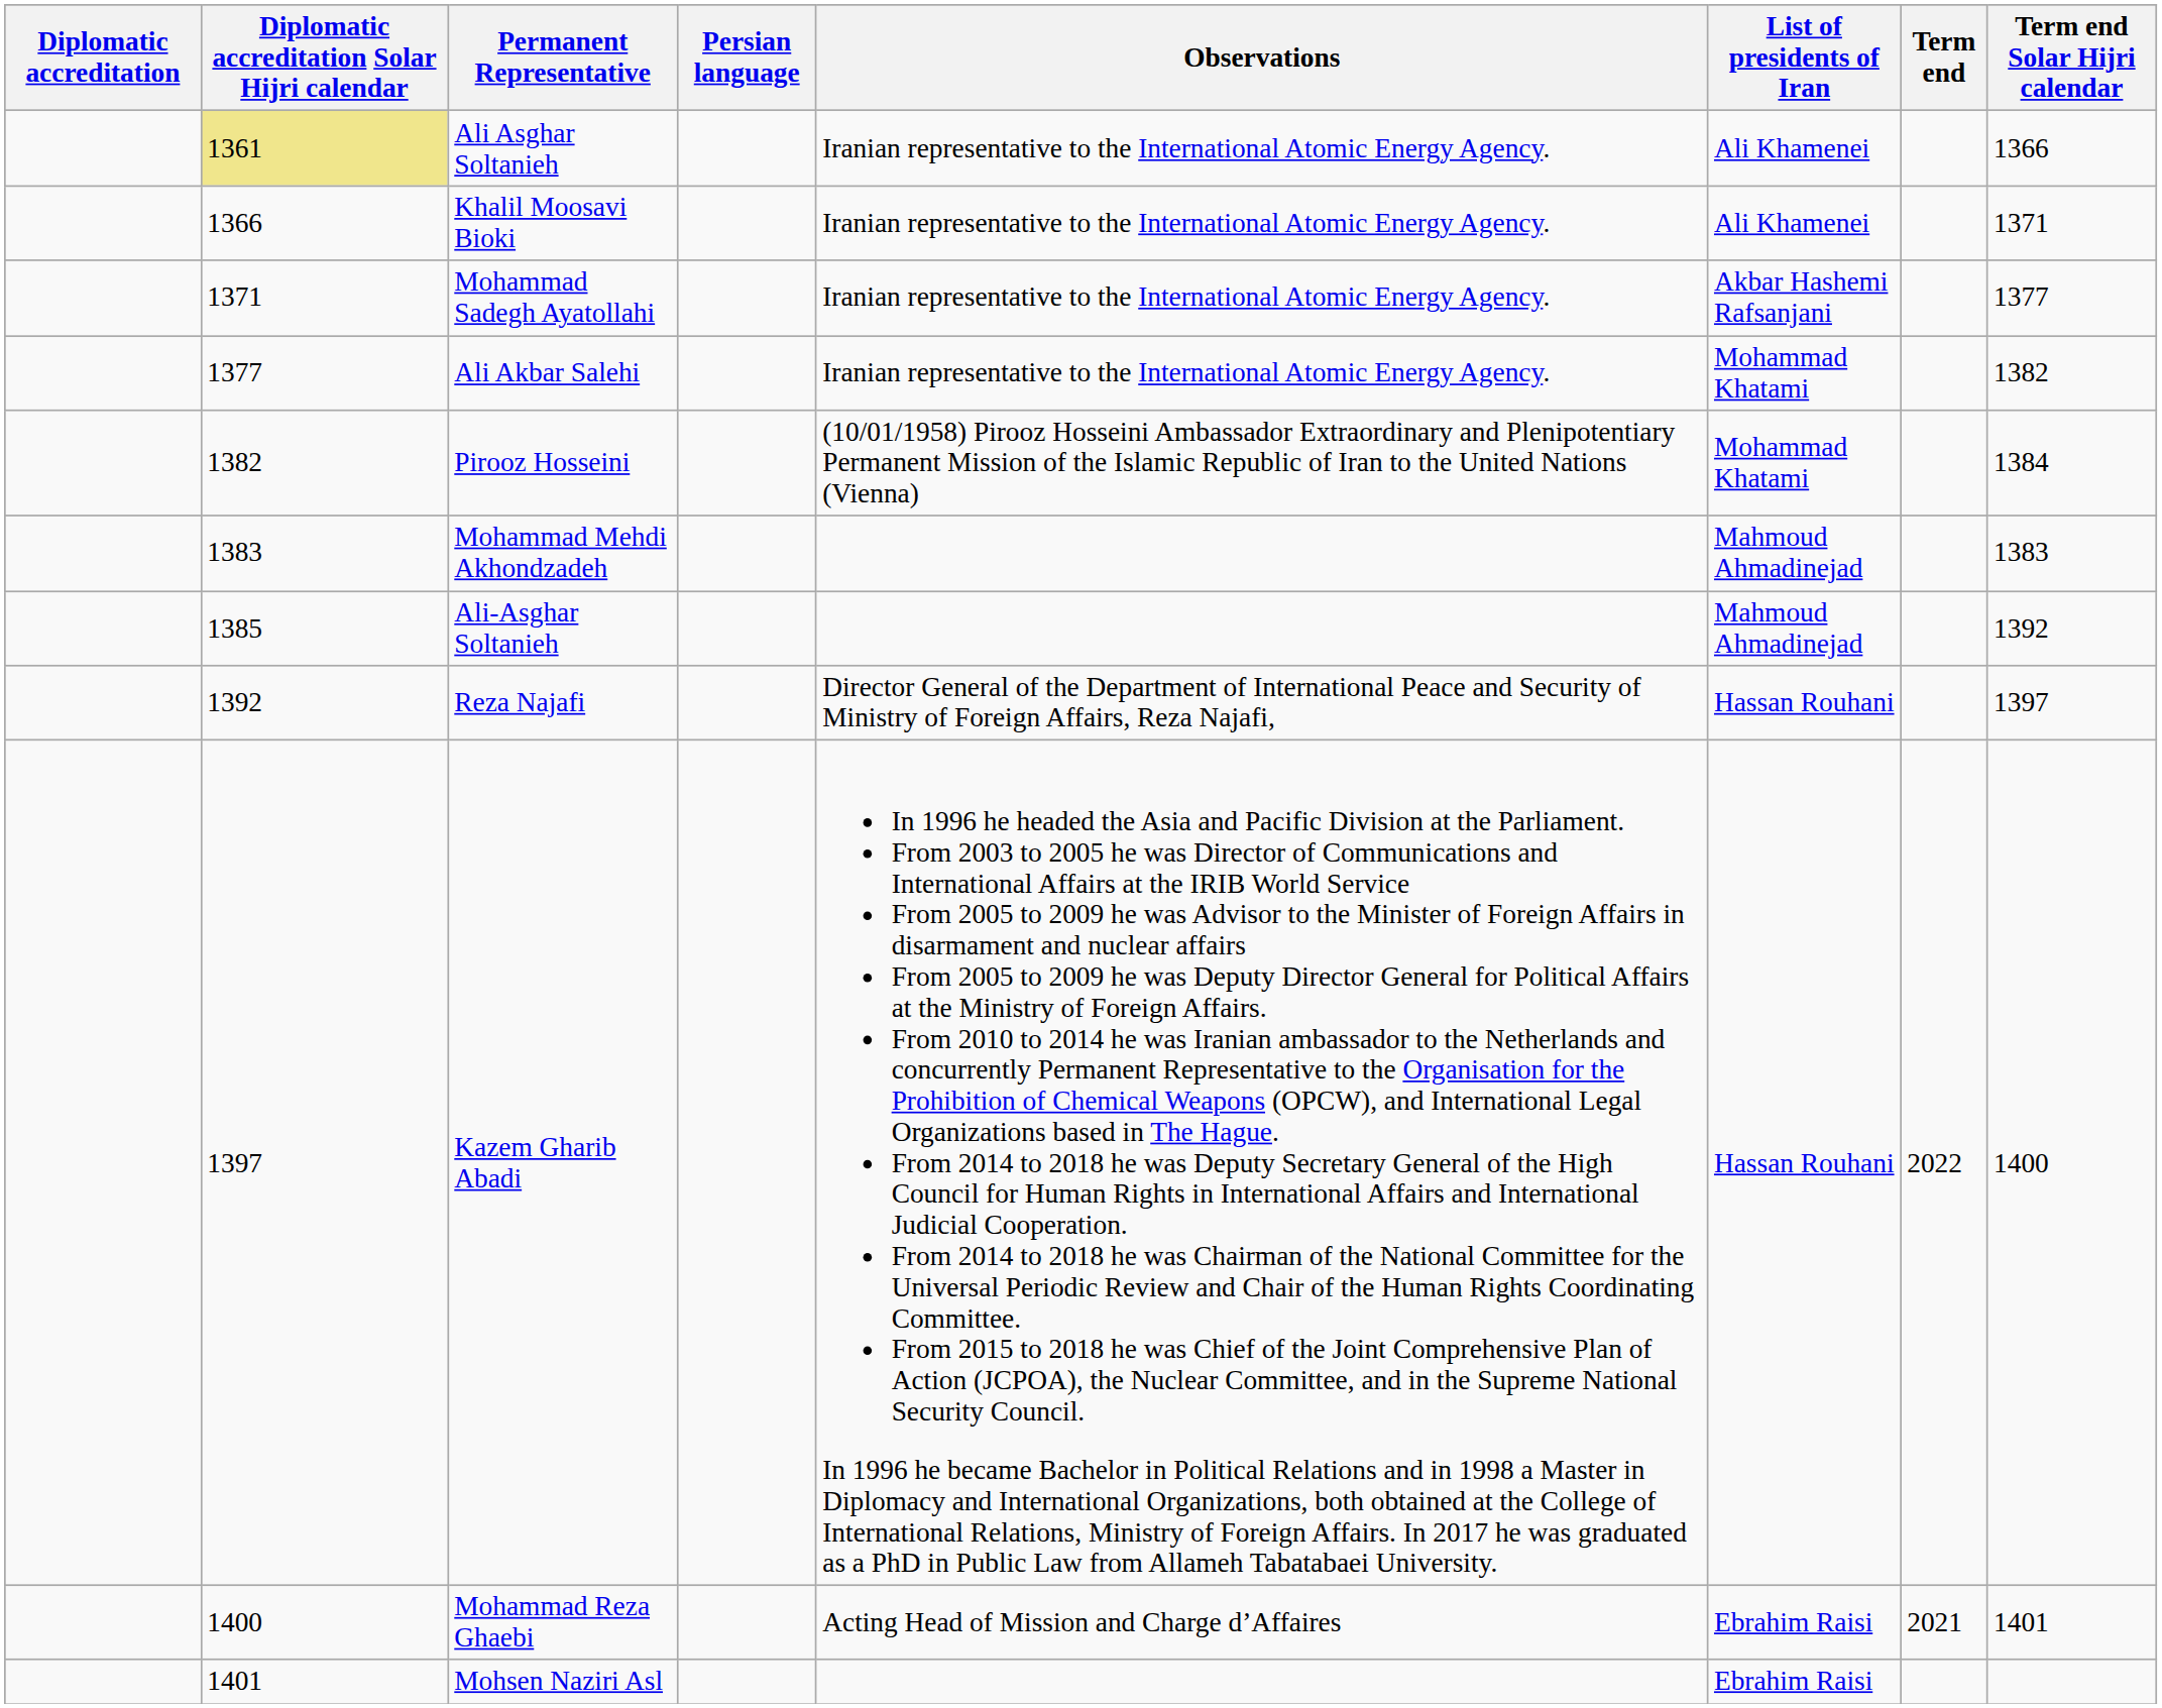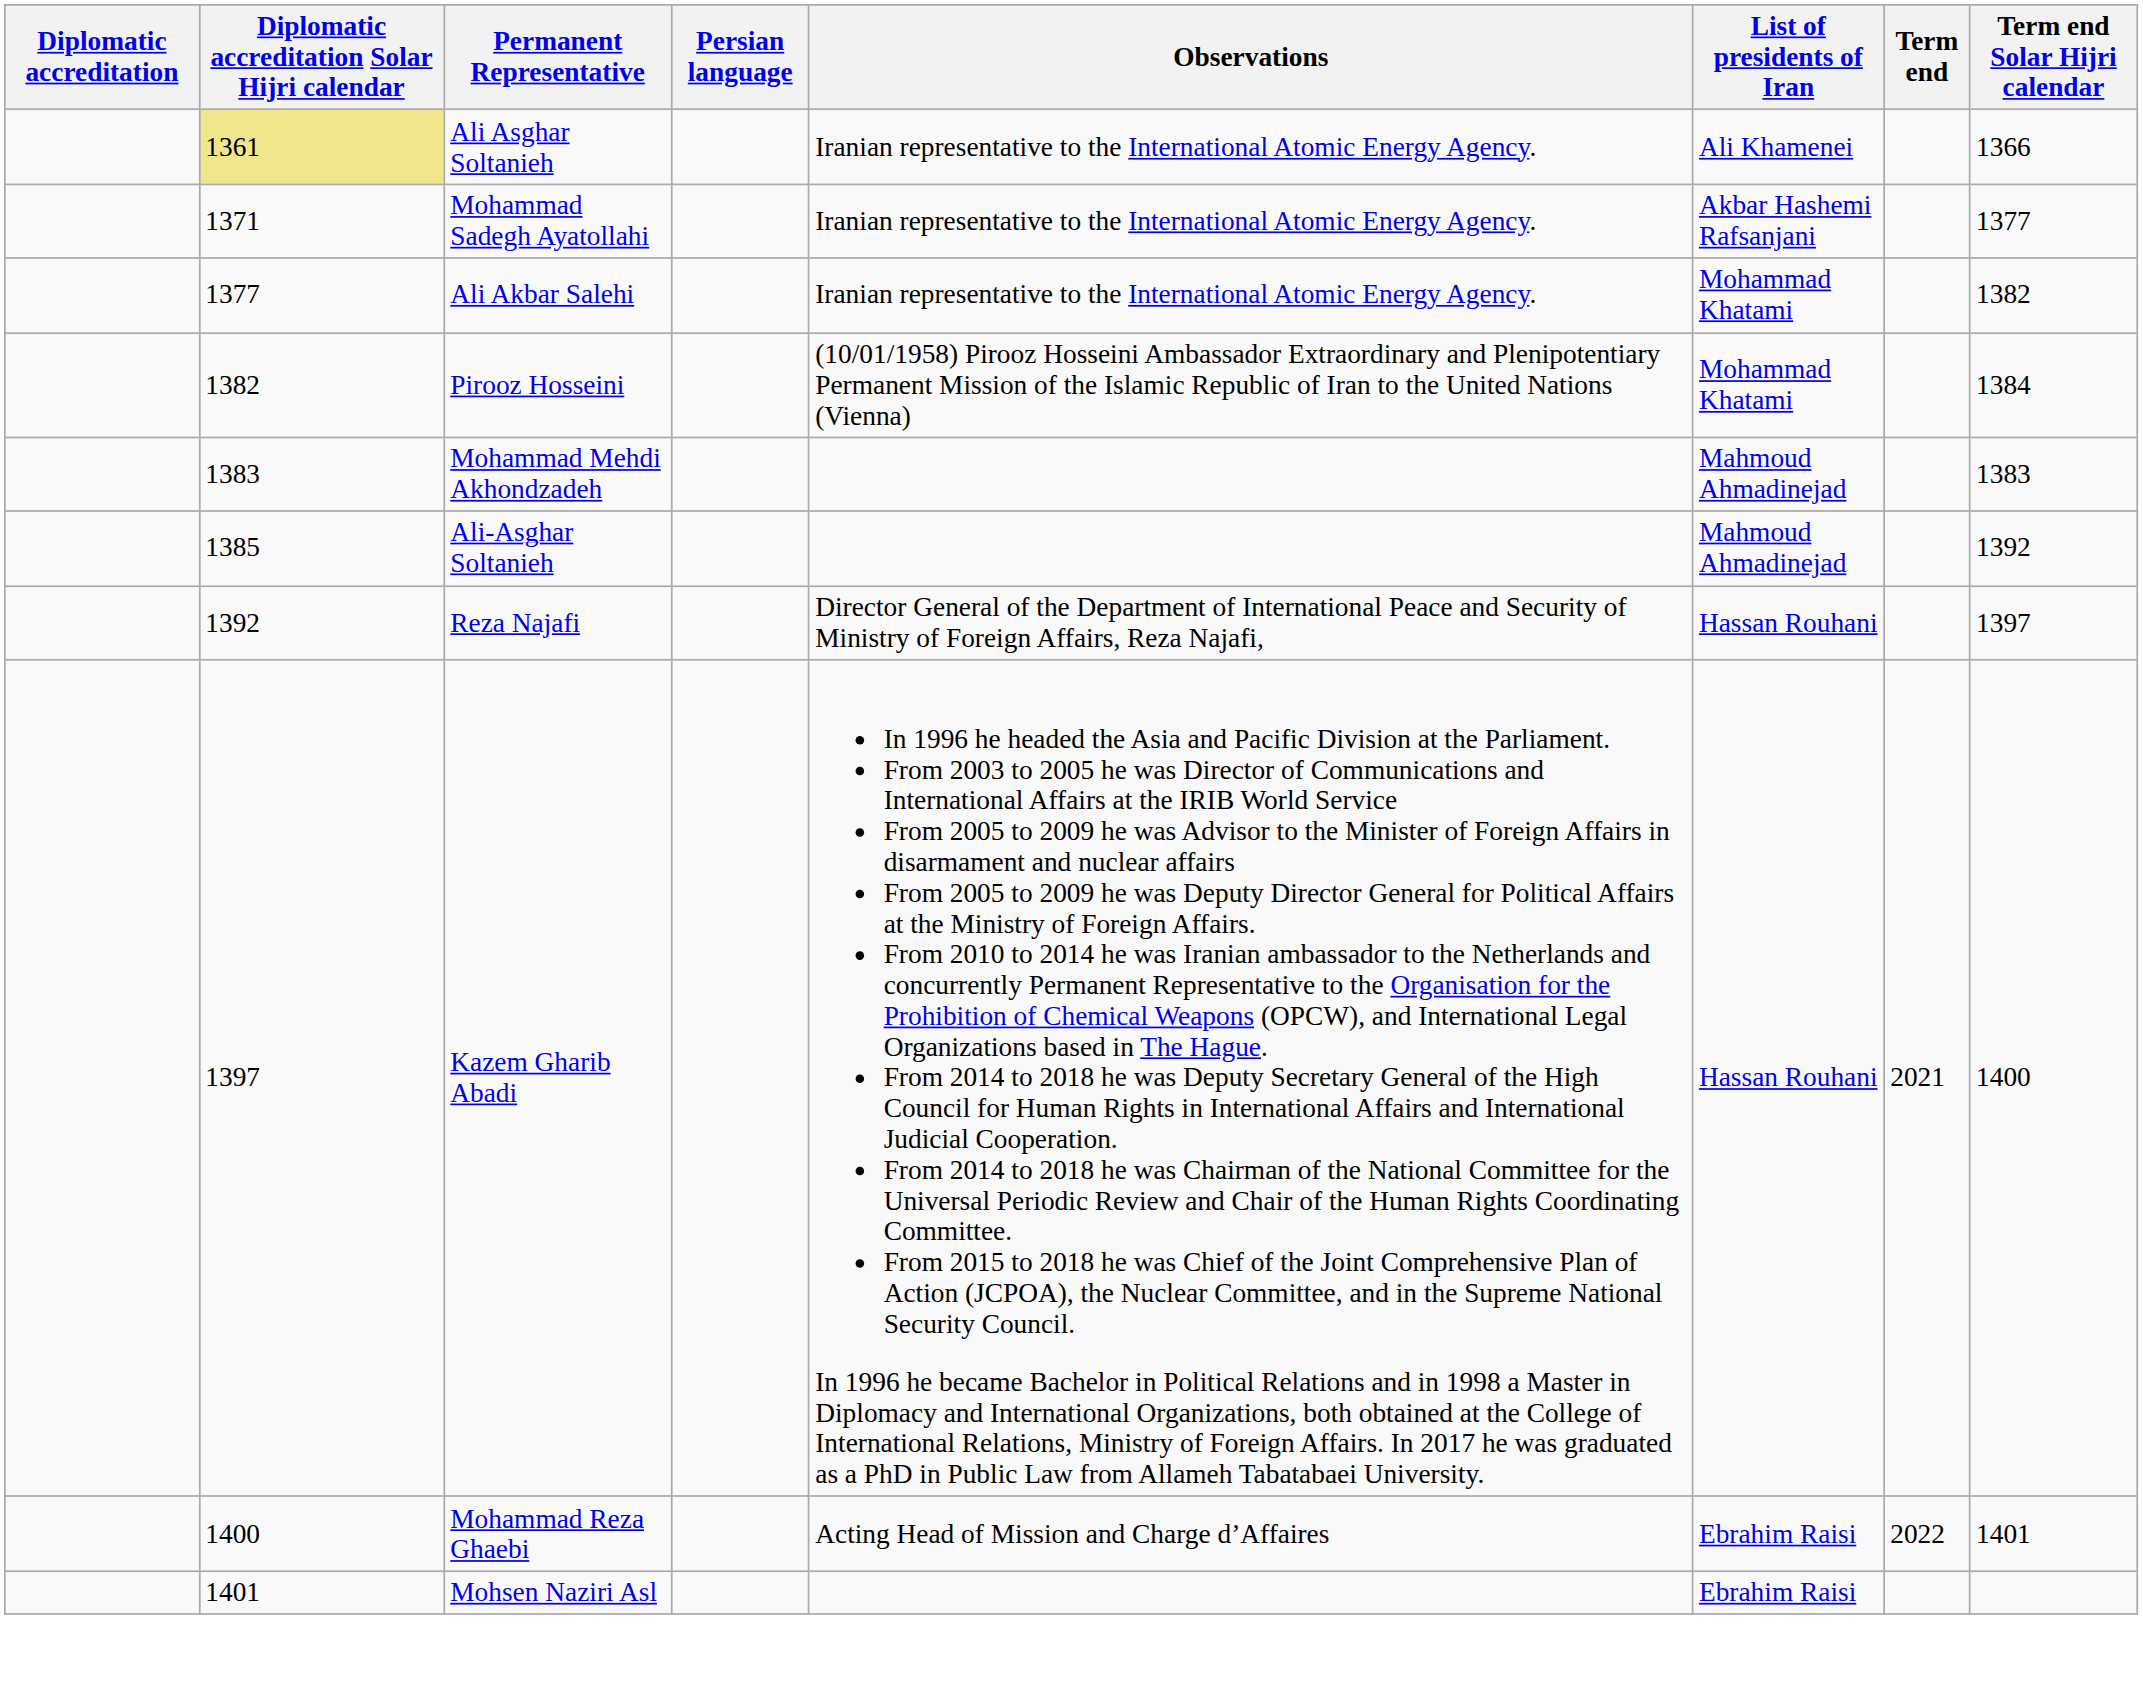 <table class="wikitable sortable">
 <tr>
 <th><a href='#'>Diplomatic accreditation</a></th>
 <th><a href='#'>Diplomatic accreditation</a> <a href='#'>Solar Hijri calendar</a></th>
 <th><a href='#'>Permanent Representative</a></th>
 <th><a href='#'>Persian language</a></th>
 <th>Observations</th>
 <th><a href='#'>List of presidents of Iran</a></th>
 <th>Term end</th>
 <th>Term end <a href='#'>Solar Hijri calendar</a></th>
 </tr>
 <tr>
 <td></td>
 <td style="background: khaki;">1361</td>
 <td><a href='#'>Ali Asghar Soltanieh</a></td>
 <td></td>
 <td>Iranian representative to the <a href='#'>International Atomic Energy Agency</a>.</td>
 <td><a href='#'>Ali Khamenei</a></td>
 <td></td>
 <td>1366</td>
-</tr>
-<tr>
-<td></td>
-<td>1366</td>
-<td><a href='#'>Khalil Moosavi Bioki</a></td>
-<td></td>
-<td>Iranian representative to the <a href='#'>International Atomic Energy Agency</a>.</td>
-<td><a href='#'>Ali Khamenei</a></td>
-<td></td>
-<td>1371</td>
 </tr>
 <tr>
 <td></td>
 <td>1371</td>
 <td><a href='#'>Mohammad Sadegh Ayatollahi</a></td>
 <td></td>
 <td>Iranian representative to the <a href='#'>International Atomic Energy Agency</a>.</td>
 <td><a href='#'>Akbar Hashemi Rafsanjani</a></td>
 <td></td>
 <td>1377</td>
 </tr>
 <tr>
 <td></td>
 <td>1377</td>
 <td><a href='#'>Ali Akbar Salehi</a></td>
 <td></td>
 <td>Iranian representative to the <a href='#'>International Atomic Energy Agency</a>.</td>
 <td><a href='#'>Mohammad Khatami</a></td>
 <td></td>
 <td>1382</td>
 </tr>
 <tr>
 <td></td>
 <td>1382</td>
 <td><a href='#'>Pirooz Hosseini</a></td>
 <td></td>
 <td>(10/01/1958) Pirooz Hosseini Ambassador Extraordinary and Plenipotentiary Permanent Mission of the Islamic Republic of Iran to the United Nations (Vienna)</td>
 <td><a href='#'>Mohammad Khatami</a></td>
 <td></td>
 <td>1384</td>
 </tr>
 <tr>
 <td></td>
 <td>1383</td>
 <td><a href='#'>Mohammad Mehdi Akhondzadeh</a></td>
 <td></td>
 <td></td>
 <td><a href='#'>Mahmoud Ahmadinejad</a></td>
 <td></td>
 <td>1383</td>
 </tr>
 <tr>
 <td></td>
 <td>1385</td>
 <td><a href='#'>Ali-Asghar Soltanieh</a></td>
 <td></td>
 <td></td>
 <td><a href='#'>Mahmoud Ahmadinejad</a></td>
 <td></td>
 <td>1392</td>
 </tr>
 <tr>
 <td></td>
 <td>1392</td>
 <td><a href='#'>Reza Najafi</a></td>
 <td></td>
 <td>Director General of the Department of International Peace and Security of Ministry of Foreign Affairs, Reza Najafi,</td>
 <td><a href='#'>Hassan Rouhani</a></td>
 <td></td>
 <td>1397</td>
 </tr>
 <tr>
 <td></td>
 <td>1397</td>
 <td><a href='#'>Kazem Gharib Abadi</a></td>
 <td></td>
 <td><br><ul><li>In 1996 he headed the Asia and Pacific Division at the Parliament.</li><li>From 2003 to 2005 he was Director of Communications and International Affairs at the IRIB World Service</li><li>From 2005 to 2009 he was Advisor to the Minister of Foreign Affairs in disarmament and nuclear affairs</li><li>From 2005 to 2009 he was Deputy Director General for Political Affairs at the Ministry of Foreign Affairs.</li><li>From 2010 to 2014 he was Iranian ambassador to the Netherlands and concurrently Permanent Representative to the <a href='#'>Organisation for the Prohibition of Chemical Weapons</a> (OPCW), and International Legal Organizations based in <a href='#'>The Hague</a>.</li><li>From 2014 to 2018 he was Deputy Secretary General of the High Council for Human Rights in International Affairs and International Judicial Cooperation.</li><li>From 2014 to 2018 he was Chairman of the National Committee for the Universal Periodic Review and Chair of the Human Rights Coordinating Committee.</li><li>From 2015 to 2018 he was Chief of the Joint Comprehensive Plan of Action (JCPOA), the Nuclear Committee, and in the Supreme National Security Council.</li></ul>In 1996 he became Bachelor in Political Relations and in 1998 a Master in Diplomacy and International Organizations, both obtained at the College of International Relations, Ministry of Foreign Affairs. In 2017 he was graduated as a PhD in Public Law from Allameh Tabatabaei University.</td>
 <td><a href='#'>Hassan Rouhani</a></td>
-<td>2022</td>
+<td>2021</td>
 <td>1400</td>
 </tr>
 <tr>
 <td></td>
 <td>1400</td>
 <td><a href='#'>Mohammad Reza Ghaebi</a></td>
 <td></td>
 <td>Acting Head of Mission and Charge d’Affaires</td>
 <td><a href='#'>Ebrahim Raisi</a></td>
-<td>2021</td>
+<td>2022</td>
 <td>1401</td>
 </tr>
 <tr>
 <td></td>
 <td>1401</td>
 <td><a href='#'>Mohsen Naziri Asl</a></td>
 <td></td>
 <td></td>
 <td><a href='#'>Ebrahim Raisi</a></td>
 <td></td>
 <td></td>
 </tr>
 </table>
